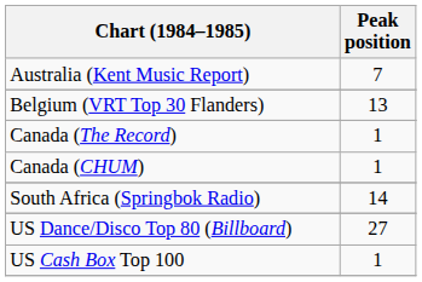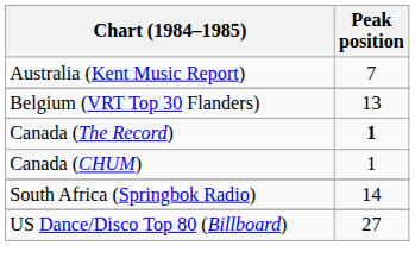 <table class="wikitable sortable">
 <tr>
 <th style="width: 200pt;">Chart (1984–1985)</th>
 <th style="width: 40pt;">Peak<br>position</th>
 </tr>
 <tr>
 <td>Australia (<a href='#'>Kent Music Report</a>)</td>
 <td align="center">7</td>
 </tr>
 <tr>
 </tr>
 <tr>
 <td>Belgium (<a href='#'>VRT Top 30</a> Flanders)</td>
 <td align="center">13</td>
 </tr>
 <tr>
 </tr>
 <tr>
 </tr>
 <tr>
 <td>Canada (<a href='#'><em>The Record</em></a>)</td>
-<td align="center">1</td>
+<td align="center"><strong>1</strong></td>
 </tr>
 <tr>
 <td>Canada (<a href='#'><em>CHUM</em></a>)</td>
 <td align="center">1</td>
 </tr>
 <tr>
 </tr>
 <tr>
 </tr>
 <tr>
 <td>South Africa (<a href='#'>Springbok Radio</a>)</td>
 <td align="center">14</td>
 </tr>
 <tr>
 </tr>
 <tr>
 </tr>
 <tr>
 </tr>
 <tr>
 </tr>
 <tr>
 </tr>
 <tr>
 <td>US <a href='#'>Dance/Disco Top 80</a> (<em><a href='#'>Billboard</a></em>)</td>
 <td align="center">27</td>
 </tr>
 <tr>
-<td>US <a href='#'><em>Cash Box</em></a> Top 100</td>
-<td align=center>1</td>
-</tr>
-<tr>
 </tr>
 </table>
